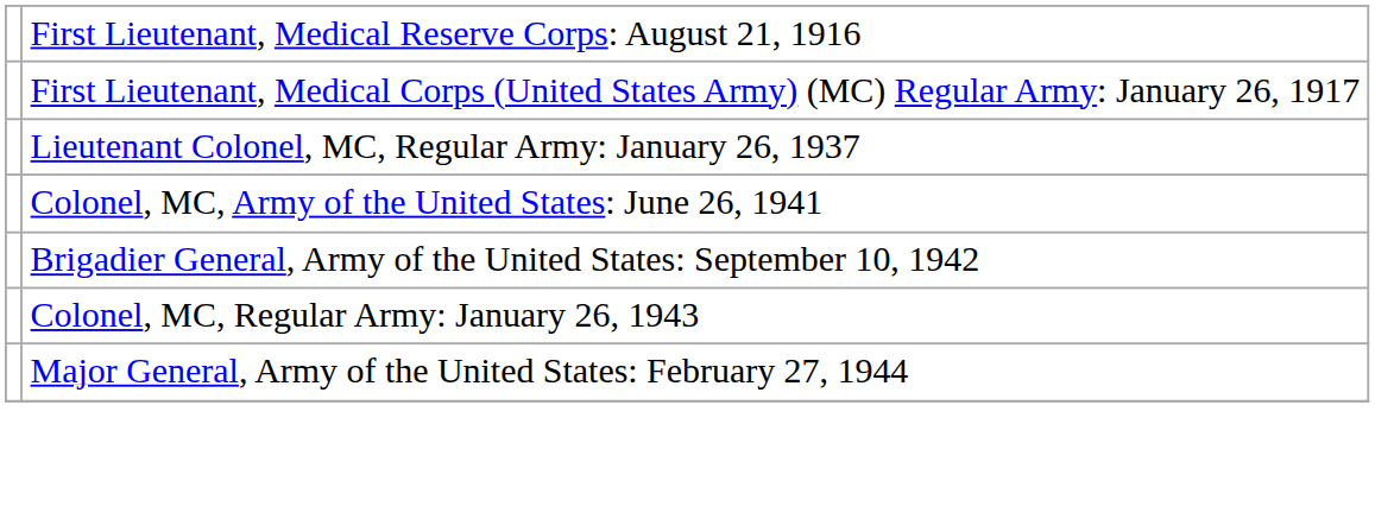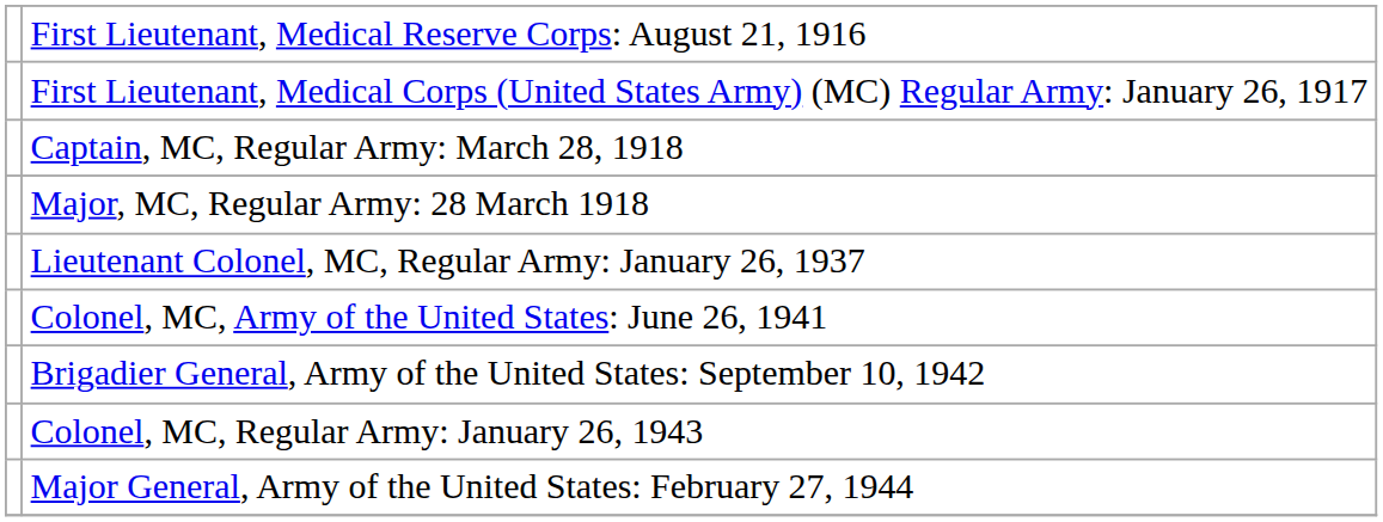 <table class="wikitable" style="background:white">
 <tr>
 <td align="center"></td>
 <td><a href='#'>First Lieutenant</a>, <a href='#'>Medical Reserve Corps</a>: August 21, 1916</td>
 </tr>
 <tr>
 <td align="center"></td>
 <td><a href='#'>First Lieutenant</a>, <a href='#'>Medical Corps (United States Army)</a> (MC) <a href='#'>Regular Army</a>: January 26, 1917</td>
+</tr>
+<tr>
+<td align="center"></td>
+<td><a href='#'>Captain</a>, MC, Regular Army: March 28, 1918</td>
+</tr>
+<tr>
+<td align="center"></td>
+<td><a href='#'>Major</a>, MC, Regular Army: 28 March 1918</td>
 </tr>
 <tr>
 <td align="center"></td>
 <td><a href='#'>Lieutenant Colonel</a>, MC, Regular Army: January 26, 1937</td>
 </tr>
 <tr>
 <td align="center"></td>
 <td><a href='#'>Colonel</a>, MC, <a href='#'>Army of the United States</a>: June 26, 1941</td>
 </tr>
 <tr>
 <td align="center"></td>
 <td><a href='#'>Brigadier General</a>, Army of the United States: September 10, 1942</td>
 </tr>
 <tr>
 <td align="center"></td>
 <td><a href='#'>Colonel</a>, MC, Regular Army: January 26, 1943</td>
 </tr>
 <tr>
 <td align="center"></td>
 <td><a href='#'>Major General</a>, Army of the United States: February 27, 1944</td>
 </tr>
 <tr>
 </tr>
 </table>
